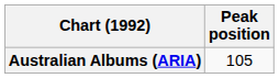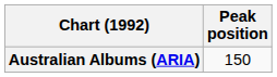 <table class="wikitable plainrowheaders" style="text-align:center">
 <tr>
 <th scope="col">Chart (1992)</th>
 <th scope="col">Peak<br>position</th>
 </tr>
 <tr>
 <th scope="row">Australian Albums (<a href='#'>ARIA</a>)</th>
-<td>105</td>
+<td>150</td>
 </tr>
 </table>
